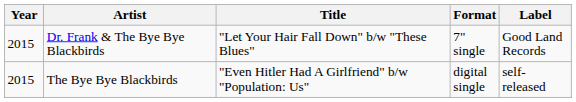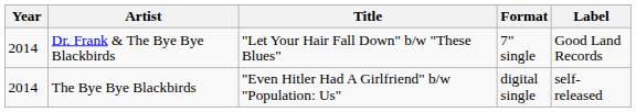 <table class="wikitable">
 <tr>
 <th style="width:40px;">Year</th>
 <th style="width:200px;">Artist</th>
 <th style="width:275px;">Title</th>
 <th style="width:40px;">Format</th>
 <th style="width:80px;">Label</th>
 </tr>
 <tr>
-<td>2015</td>
+<td>2014</td>
 <td><a href='#'>Dr. Frank</a> & The Bye Bye Blackbirds</td>
 <td>"Let Your Hair Fall Down" b/w "These Blues"</td>
 <td>7" single</td>
 <td>Good Land Records</td>
 </tr>
 <tr>
-<td>2015</td>
+<td>2014</td>
 <td>The Bye Bye Blackbirds</td>
 <td>"Even Hitler Had A Girlfriend" b/w "Population: Us"</td>
 <td>digital single</td>
 <td>self-released</td>
 </tr>
 </table>
